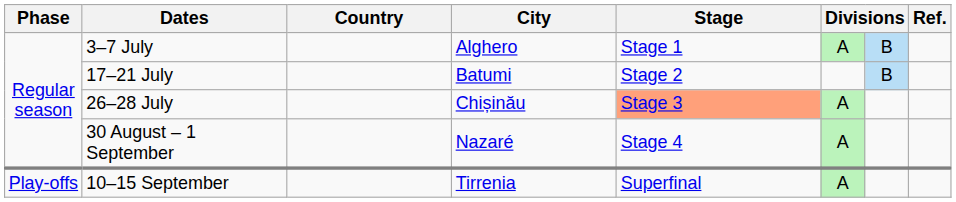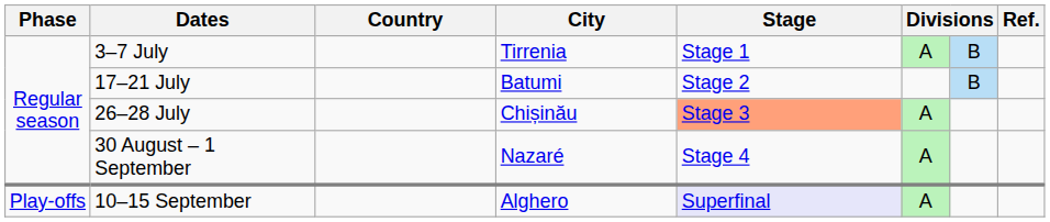 <table class="wikitable">
 <tr>
 <th>Phase</th>
 <th width="175">Dates</th>
 <th width="140">Country</th>
 <th width="140">City</th>
 <th width="175">Stage</th>
 <th colspan=2>Divisions</th>
 <th>Ref.</th>
 </tr>
 <tr>
 <td rowspan=4 align=center><a href='#'>Regular<br>season</a></td>
 <td>3–7 July</td>
 <td></td>
-<td><a href='#'>Alghero</a></td>
+<td><a href='#'>Tirrenia</a></td>
 <td><a href='#'>Stage 1</a></td>
 <td bgcolor=#bbf3bb align=center>A</td>
 <td bgcolor=#b8def6 align=center>B</td>
 <td></td>
 </tr>
 <tr>
 <td>17–21 July</td>
 <td></td>
 <td><a href='#'>Batumi</a></td>
 <td><a href='#'>Stage 2</a></td>
 <td></td>
 <td bgcolor=#b8def6 align=center>B</td>
 <td></td>
 </tr>
 <tr>
 <td>26–28 July</td>
 <td></td>
 <td><a href='#'>Chișinău</a></td>
 <td style="background: lightsalmon;"><a href='#'>Stage 3</a></td>
 <td bgcolor=#bbf3bb align=center>A</td>
 <td></td>
 <td></td>
 </tr>
 <tr style="border-bottom: 3px solid grey">
 <td>30 August – 1 September</td>
 <td></td>
 <td><a href='#'>Nazaré</a></td>
 <td><a href='#'>Stage 4</a></td>
 <td bgcolor=#bbf3bb align=center>A</td>
 <td></td>
 <td></td>
 </tr>
 <tr>
 <td style="border-top: 3px solid grey" align=center><a href='#'>Play-offs</a></td>
 <td>10–15 September</td>
 <td></td>
-<td><a href='#'>Tirrenia</a></td>
-<td><a href='#'>Superfinal</a></td>
+<td><a href='#'>Alghero</a></td>
+<td style="background: lavender;"><a href='#'>Superfinal</a></td>
 <td bgcolor=#bbf3bb align=center>A</td>
 <td></td>
 <td></td>
 </tr>
 </table>
